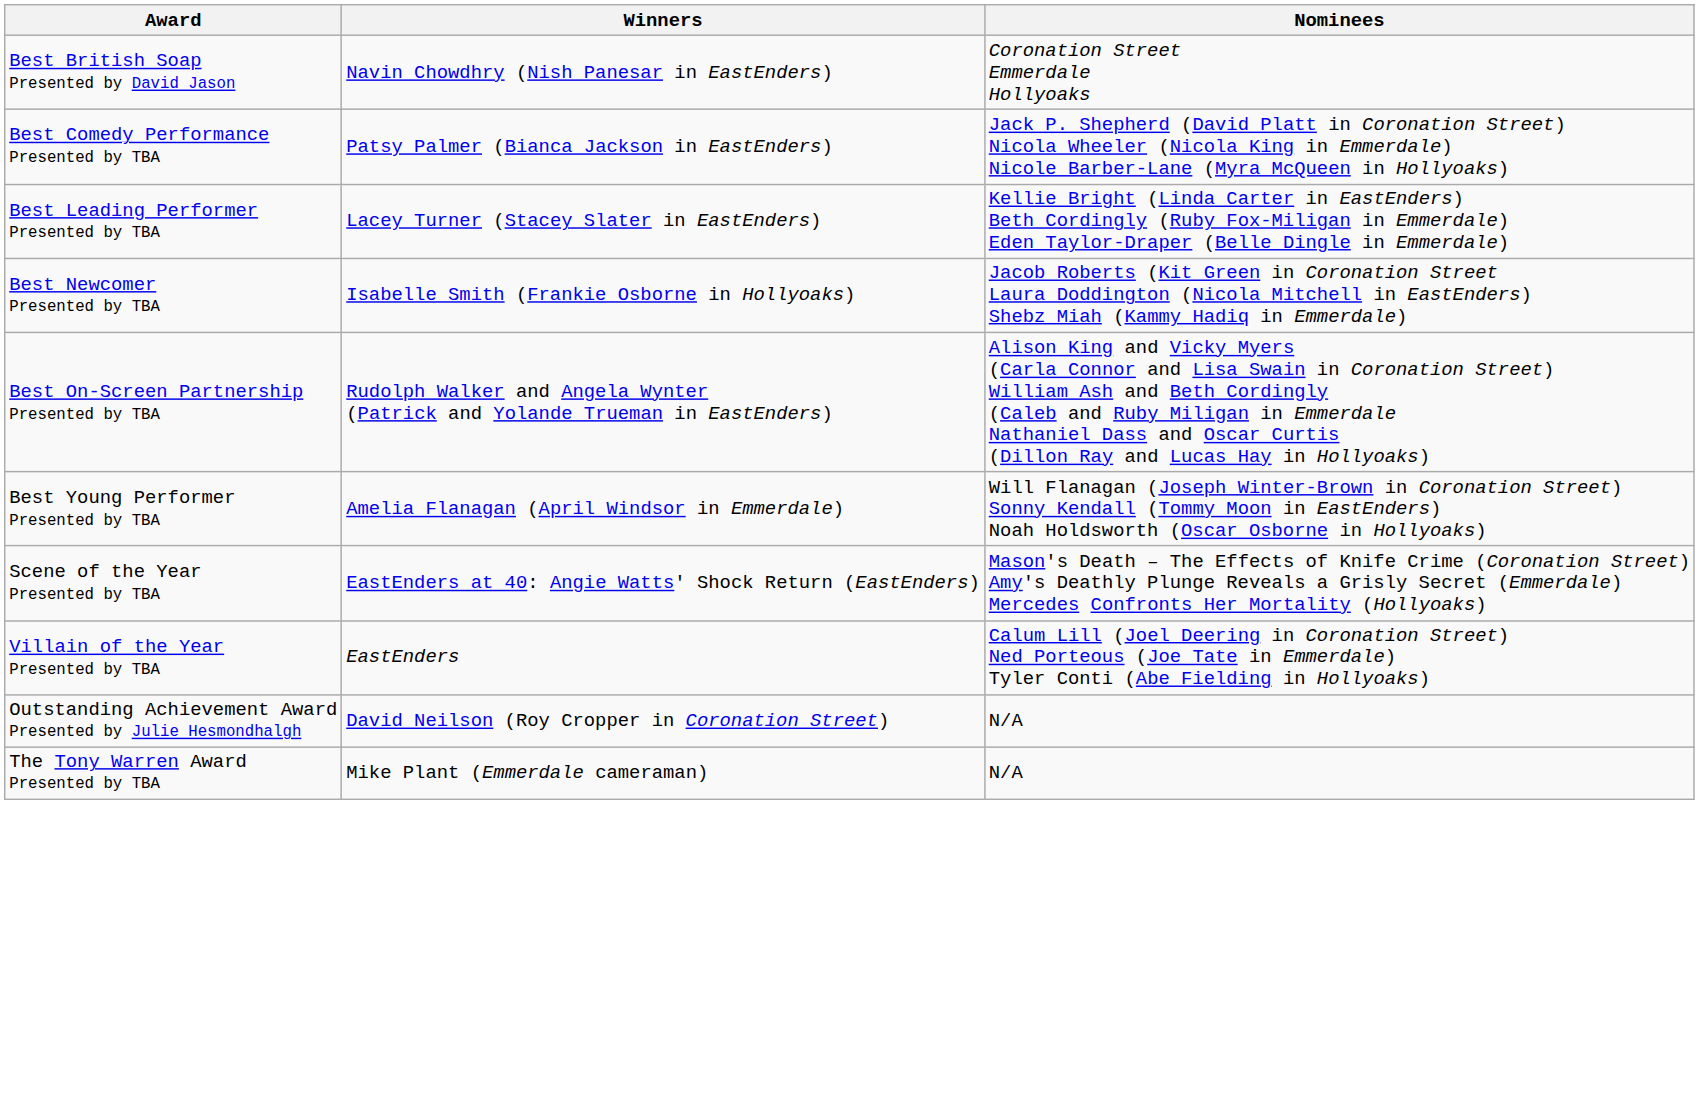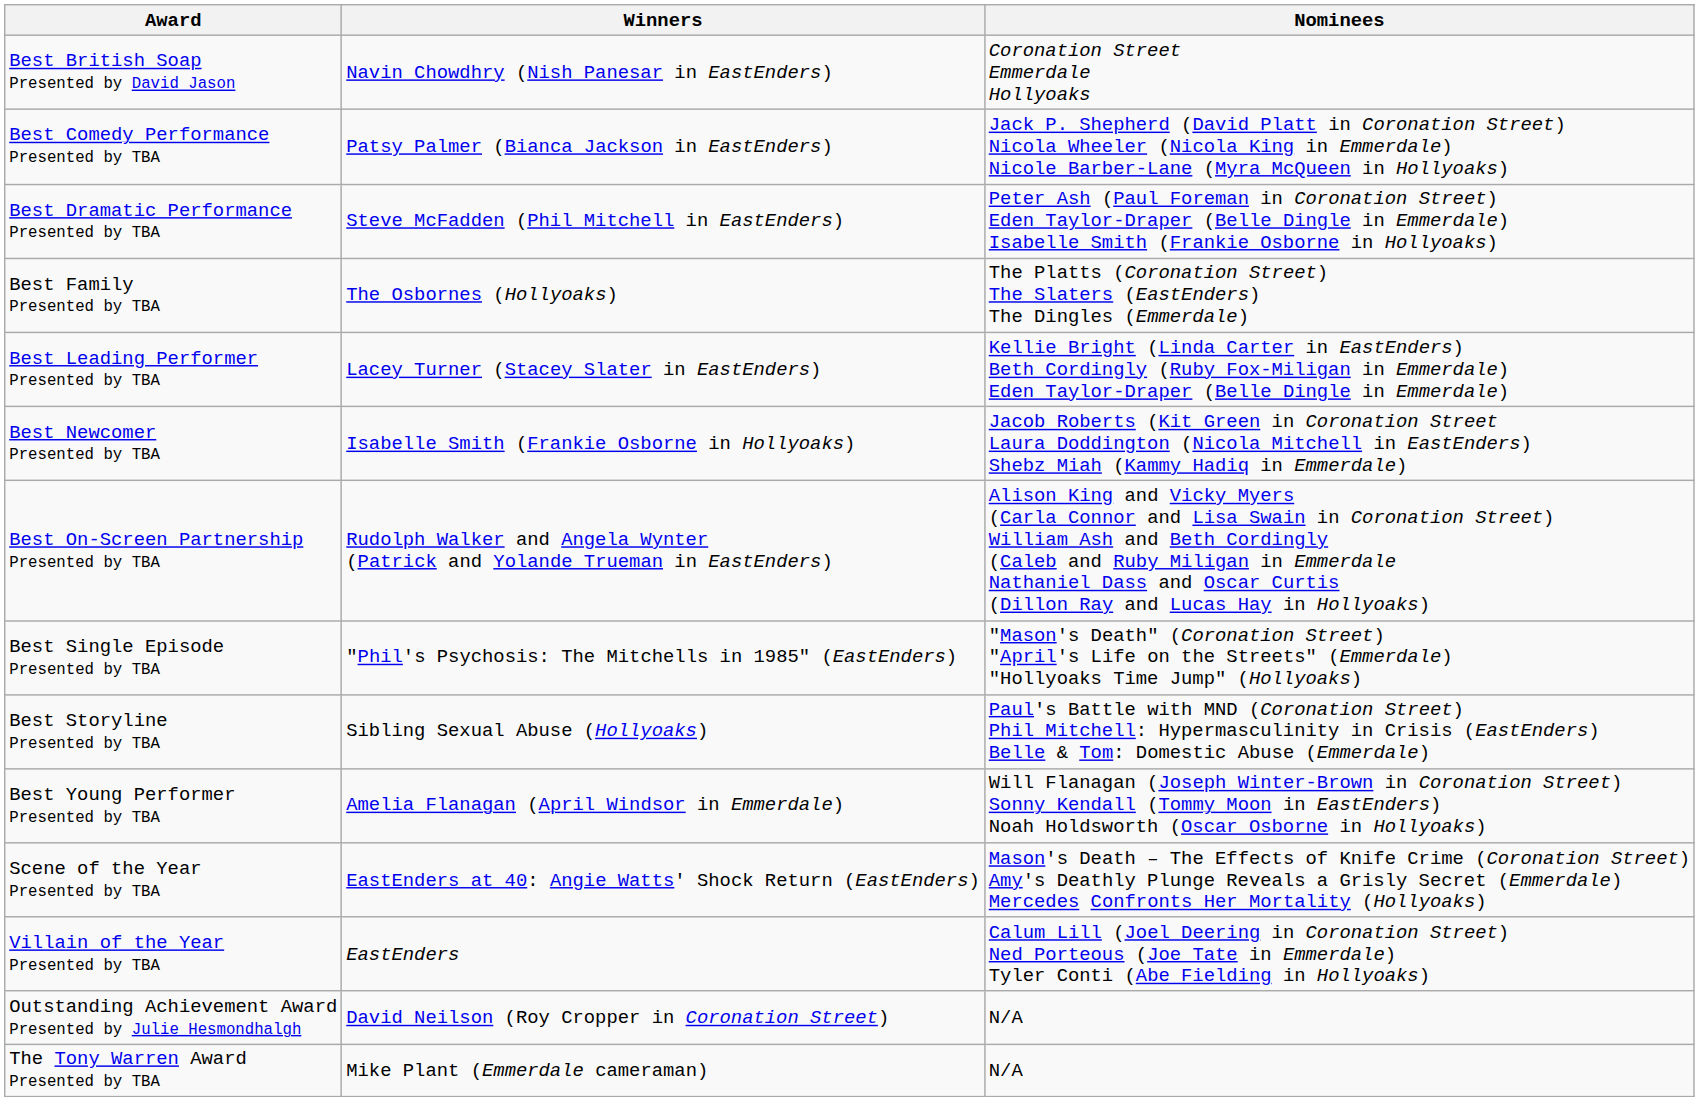 <table class="wikitable">
 <tr>
 <th>Award</th>
 <th>Winners</th>
 <th>Nominees</th>
 </tr>
 <tr>
 <td><a href='#'>Best British Soap</a><br><small>Presented by <a href='#'>David Jason</a></small></td>
 <td><a href='#'>Navin Chowdhry</a> (<a href='#'>Nish Panesar</a> in <em>EastEnders</em>)</td>
 <td><em>Coronation Street</em> <br> <em>Emmerdale</em> <br> <em>Hollyoaks</em></td>
 </tr>
 <tr>
 <td><a href='#'>Best Comedy Performance</a><br><small>Presented by TBA</small></td>
 <td><a href='#'>Patsy Palmer</a> (<a href='#'>Bianca Jackson</a> in <em>EastEnders</em>)</td>
 <td><a href='#'>Jack P. Shepherd</a> (<a href='#'>David Platt</a> in <em>Coronation Street</em>) <br> <a href='#'>Nicola Wheeler</a> (<a href='#'>Nicola King</a> in <em>Emmerdale</em>) <br> <a href='#'>Nicole Barber-Lane</a> (<a href='#'>Myra McQueen</a> in <em>Hollyoaks</em>)</td>
 </tr>
 <tr>
+<td><a href='#'>Best Dramatic Performance</a><br><small>Presented by TBA</small></td>
+<td><a href='#'>Steve McFadden</a> (<a href='#'>Phil Mitchell</a> in <em>EastEnders</em>)</td>
+<td><a href='#'>Peter Ash</a> (<a href='#'>Paul Foreman</a> in <em>Coronation Street</em>) <br> <a href='#'>Eden Taylor-Draper</a> (<a href='#'>Belle Dingle</a> in <em>Emmerdale</em>) <br> <a href='#'>Isabelle Smith</a> (<a href='#'>Frankie Osborne</a> in <em>Hollyoaks</em>)</td>
+</tr>
+<tr>
+<td>Best Family<br><small>Presented by TBA</small></td>
+<td><a href='#'>The Osbornes</a> (<em>Hollyoaks</em>)</td>
+<td>The Platts (<em>Coronation Street</em>) <br> <a href='#'>The Slaters</a> (<em>EastEnders</em>) <br> The Dingles (<em>Emmerdale</em>)</td>
+</tr>
+<tr>
 <td><a href='#'>Best Leading Performer</a><br><small>Presented by TBA</small></td>
 <td><a href='#'>Lacey Turner</a> (<a href='#'>Stacey Slater</a> in <em>EastEnders</em>)</td>
 <td><a href='#'>Kellie Bright</a> (<a href='#'>Linda Carter</a> in <em>EastEnders</em>) <br> <a href='#'>Beth Cordingly</a> (<a href='#'>Ruby Fox-Miligan</a> in <em>Emmerdale</em>) <br> <a href='#'>Eden Taylor-Draper</a> (<a href='#'>Belle Dingle</a> in <em>Emmerdale</em>)</td>
 </tr>
 <tr>
 <td><a href='#'>Best Newcomer</a><br><small>Presented by TBA</small></td>
 <td><a href='#'>Isabelle Smith</a> (<a href='#'>Frankie Osborne</a> in <em>Hollyoaks</em>)</td>
 <td><a href='#'>Jacob Roberts</a> (<a href='#'>Kit Green</a> in <em>Coronation Street</em> <br> <a href='#'>Laura Doddington</a> (<a href='#'>Nicola Mitchell</a> in <em>EastEnders</em>) <br> <a href='#'>Shebz Miah</a> (<a href='#'>Kammy Hadiq</a> in <em>Emmerdale</em>)</td>
 </tr>
 <tr>
 <td><a href='#'>Best On-Screen Partnership</a><br><small>Presented by TBA</small></td>
 <td><a href='#'>Rudolph Walker</a> and <a href='#'>Angela Wynter</a> <br> (<a href='#'>Patrick</a> and <a href='#'>Yolande Trueman</a> in <em>EastEnders</em>)</td>
 <td><a href='#'>Alison King</a> and <a href='#'>Vicky Myers</a> <br> (<a href='#'>Carla Connor</a> and <a href='#'>Lisa Swain</a> in <em>Coronation Street</em>) <br> <a href='#'>William Ash</a> and <a href='#'>Beth Cordingly</a> <br> (<a href='#'>Caleb</a> and <a href='#'>Ruby Miligan</a> in <em>Emmerdale</em> <br> <a href='#'>Nathaniel Dass</a> and <a href='#'>Oscar Curtis</a> <br> (<a href='#'>Dillon Ray</a> and <a href='#'>Lucas Hay</a> in <em>Hollyoaks</em>)</td>
+</tr>
+<tr>
+<td>Best Single Episode<br><small>Presented by TBA</small></td>
+<td>"<a href='#'>Phil</a>'s Psychosis: The Mitchells in 1985" (<em>EastEnders</em>)</td>
+<td>"<a href='#'>Mason</a>'s Death" (<em>Coronation Street</em>) <br> "<a href='#'>April</a>'s Life on the Streets" (<em>Emmerdale</em>) <br> "Hollyoaks Time Jump" (<em>Hollyoaks</em>)</td>
+</tr>
+<tr>
+<td>Best Storyline<br><small>Presented by TBA</small></td>
+<td>Sibling Sexual Abuse (<em><a href='#'>Hollyoaks</a></em>)</td>
+<td><a href='#'>Paul</a>'s Battle with MND (<em>Coronation Street</em>) <br> <a href='#'>Phil Mitchell</a>: Hypermasculinity in Crisis (<em>EastEnders</em>) <br> <a href='#'>Belle</a> & <a href='#'>Tom</a>: Domestic Abuse (<em>Emmerdale</em>)</td>
 </tr>
 <tr>
 <td>Best Young Performer<br><small>Presented by TBA</small></td>
 <td><a href='#'>Amelia Flanagan</a> (<a href='#'>April Windsor</a> in <em>Emmerdale</em>)</td>
 <td>Will Flanagan (<a href='#'>Joseph Winter-Brown</a> in <em>Coronation Street</em>) <br> <a href='#'>Sonny Kendall</a> (<a href='#'>Tommy Moon</a> in <em>EastEnders</em>) <br> Noah Holdsworth (<a href='#'>Oscar Osborne</a> in <em>Hollyoaks</em>)</td>
 </tr>
 <tr>
 <td>Scene of the Year<br><small>Presented by TBA</small></td>
 <td><a href='#'>EastEnders at 40</a>: <a href='#'>Angie Watts</a>' Shock Return (<em>EastEnders</em>)</td>
 <td><a href='#'>Mason</a>'s Death – The Effects of Knife Crime (<em>Coronation Street</em>) <br> <a href='#'>Amy</a>'s Deathly Plunge Reveals a Grisly Secret (<em>Emmerdale</em>) <br> <a href='#'>Mercedes</a> <a href='#'>Confronts Her Mortality</a> (<em>Hollyoaks</em>)</td>
 </tr>
 <tr>
 <td><a href='#'>Villain of the Year</a><br><small>Presented by TBA</small></td>
 <td><em>EastEnders</em></td>
 <td><a href='#'>Calum Lill</a> (<a href='#'>Joel Deering</a> in <em>Coronation Street</em>) <br> <a href='#'>Ned Porteous</a> (<a href='#'>Joe Tate</a> in <em>Emmerdale</em>) <br> Tyler Conti (<a href='#'>Abe Fielding</a> in <em>Hollyoaks</em>)</td>
 </tr>
 <tr>
 <td>Outstanding Achievement Award<br><small>Presented by <a href='#'>Julie Hesmondhalgh</a></small></td>
 <td><a href='#'>David Neilson</a> (Roy Cropper in <em><a href='#'>Coronation Street</a></em>)</td>
 <td>N/A</td>
 </tr>
 <tr>
 <td>The <a href='#'>Tony Warren</a> Award<br><small>Presented by TBA</small></td>
 <td>Mike Plant (<em>Emmerdale</em> cameraman)</td>
 <td>N/A</td>
 </tr>
 </table>
